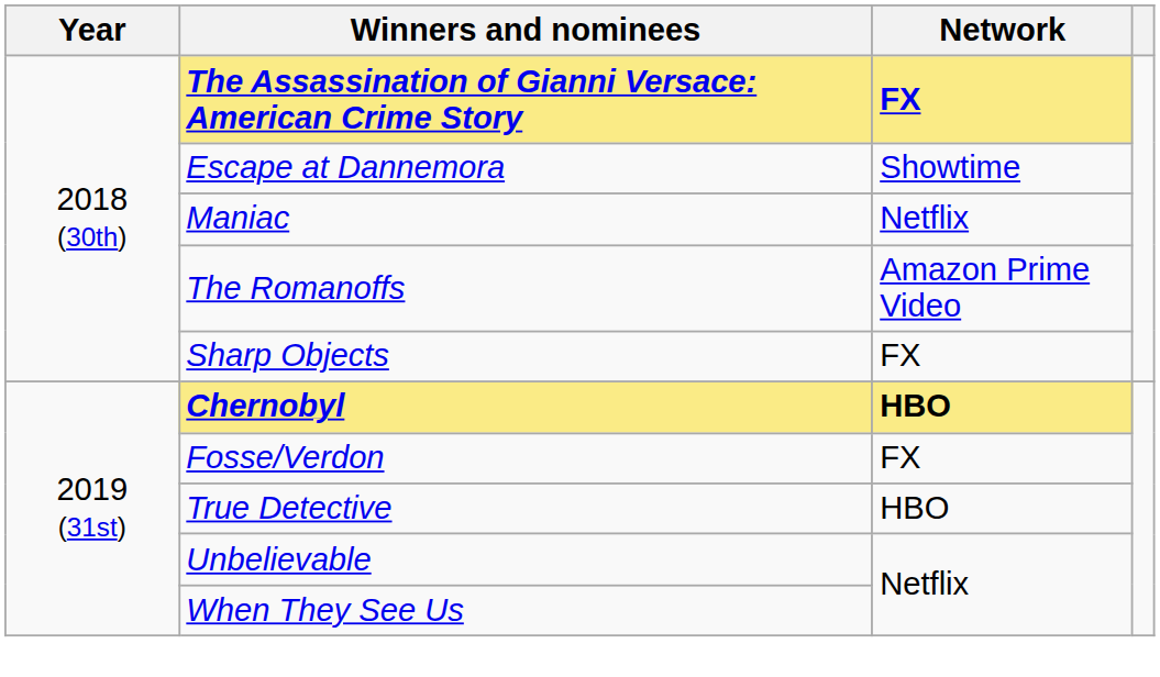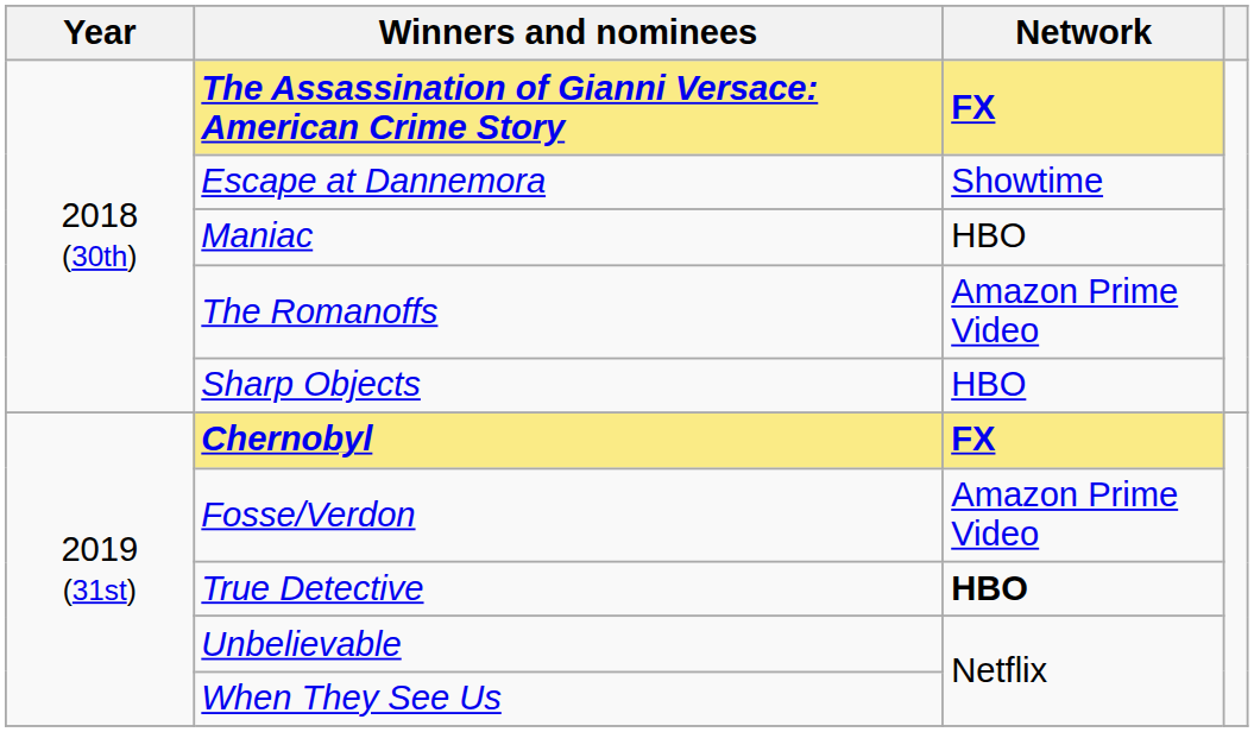 <table class="wikitable" width="65%" cellpadding="5">
 <tr>
 <th width="10%"><strong>Year</strong></th>
 <th width="40%"><strong>Winners and nominees</strong></th>
 <th width="15%"><strong>Network</strong></th>
 <th width="1%"><strong></strong></th>
 </tr>
 <tr>
 <td rowspan="5" style="text-align:center;">2018<br><small>(<a href='#'>30th</a>)</small></td>
 <td style="background:#FAEB86;"><strong><em><a href='#'>The Assassination of Gianni Versace: American Crime Story</a></em></strong></td>
 <td style="background:#FAEB86;"><strong><a href='#'>FX</a></strong></td>
 <td rowspan="5" style="text-align:center;"></td>
 </tr>
 <tr>
 <td><em><a href='#'>Escape at Dannemora</a></em></td>
 <td><a href='#'>Showtime</a></td>
 </tr>
 <tr>
 <td><em><a href='#'>Maniac</a></em></td>
-<td><a href='#'>Netflix</a></td>
+<td>HBO</td>
 </tr>
 <tr>
 <td><em><a href='#'>The Romanoffs</a></em></td>
 <td><a href='#'>Amazon Prime Video</a></td>
 </tr>
 <tr>
 <td><em><a href='#'>Sharp Objects</a></em></td>
-<td>FX</td>
+<td><a href='#'>HBO</a></td>
 </tr>
 <tr>
 <td rowspan="5" style="text-align:center;">2019<br><small>(<a href='#'>31st</a>)</small></td>
 <td style="background:#FAEB86;"><strong><em><a href='#'>Chernobyl</a></em></strong></td>
-<td style="background:#FAEB86;"><strong>HBO</strong></td>
+<td style="background:#FAEB86;"><strong><a href='#'>FX</a></strong></td>
 <td rowspan="5" style="text-align:center;"></td>
 </tr>
 <tr>
 <td><em><a href='#'>Fosse/Verdon</a></em></td>
-<td>FX</td>
+<td><a href='#'>Amazon Prime Video</a></td>
 </tr>
 <tr>
 <td><em><a href='#'>True Detective</a></em></td>
-<td>HBO</td>
+<td><strong>HBO</strong></td>
 </tr>
 <tr>
 <td><em><a href='#'>Unbelievable</a></em></td>
 <td rowspan="2">Netflix</td>
 </tr>
 <tr>
 <td><em><a href='#'>When They See Us</a></em></td>
 </tr>
 </table>
